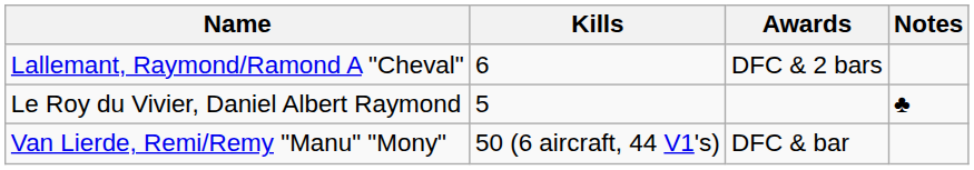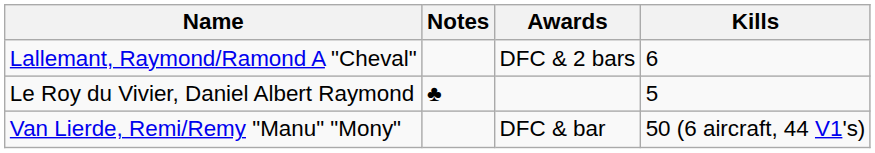 <table class=wikitable>
 <tr>
 <th>Name</th>
+<th>Notes</th>
+<th>Awards</th>
 <th>Kills</th>
-<th>Awards</th>
-<th>Notes</th>
 </tr>
 <tr>
 <td><a href='#'>Lallemant, Raymond/Ramond A</a> "Cheval"</td>
+<td></td>
+<td>DFC & 2 bars</td>
 <td>6</td>
-<td>DFC & 2 bars</td>
-<td></td>
 </tr>
 <tr>
 <td>Le Roy du Vivier, Daniel Albert Raymond</td>
+<td>♣</td>
+<td></td>
 <td>5</td>
-<td></td>
-<td>♣</td>
 </tr>
 <tr>
 <td><a href='#'>Van Lierde, Remi/Remy</a> "Manu" "Mony"</td>
+<td></td>
+<td>DFC & bar</td>
 <td>50 (6 aircraft, 44 <a href='#'>V1</a>'s)</td>
-<td>DFC & bar</td>
-<td></td>
 </tr>
 </table>
